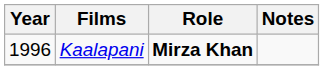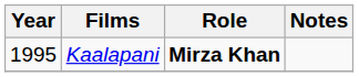 <table class="wikitable sortable">
 <tr>
 <th>Year</th>
 <th>Films</th>
 <th>Role</th>
 <th>Notes</th>
 </tr>
 <tr>
-<td>1996</td>
+<td>1995</td>
 <td><em><a href='#'>Kaalapani</a></em></td>
 <td><strong>Mirza Khan</strong></td>
 <td></td>
 </tr>
 <tr>
 </tr>
 </table>
